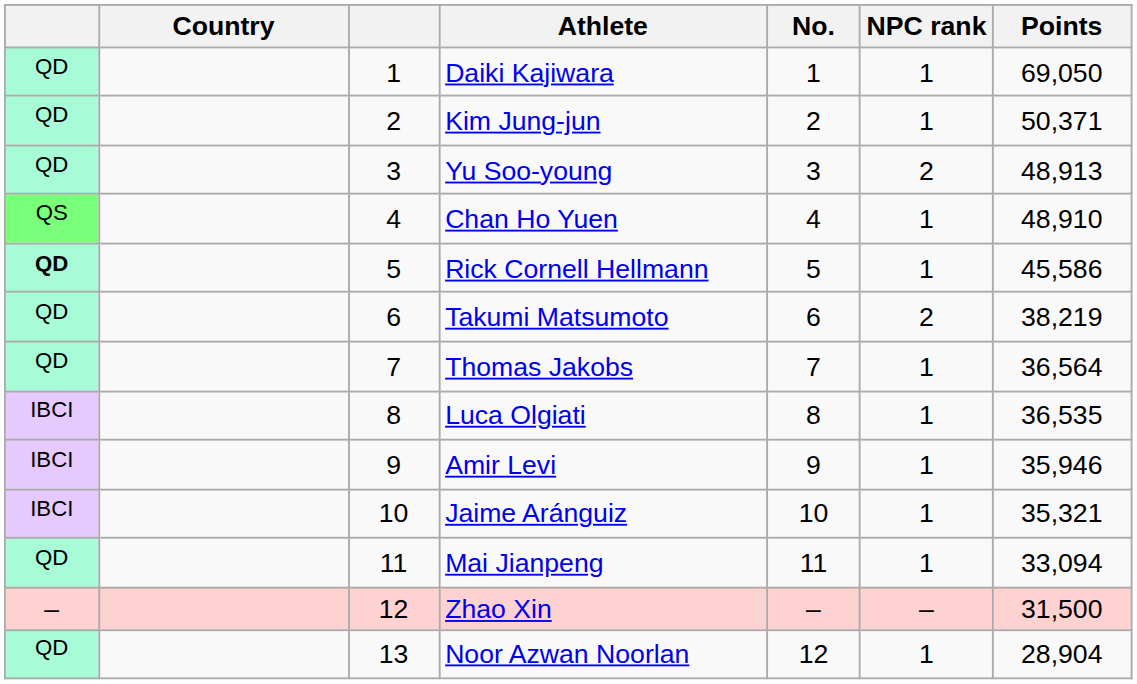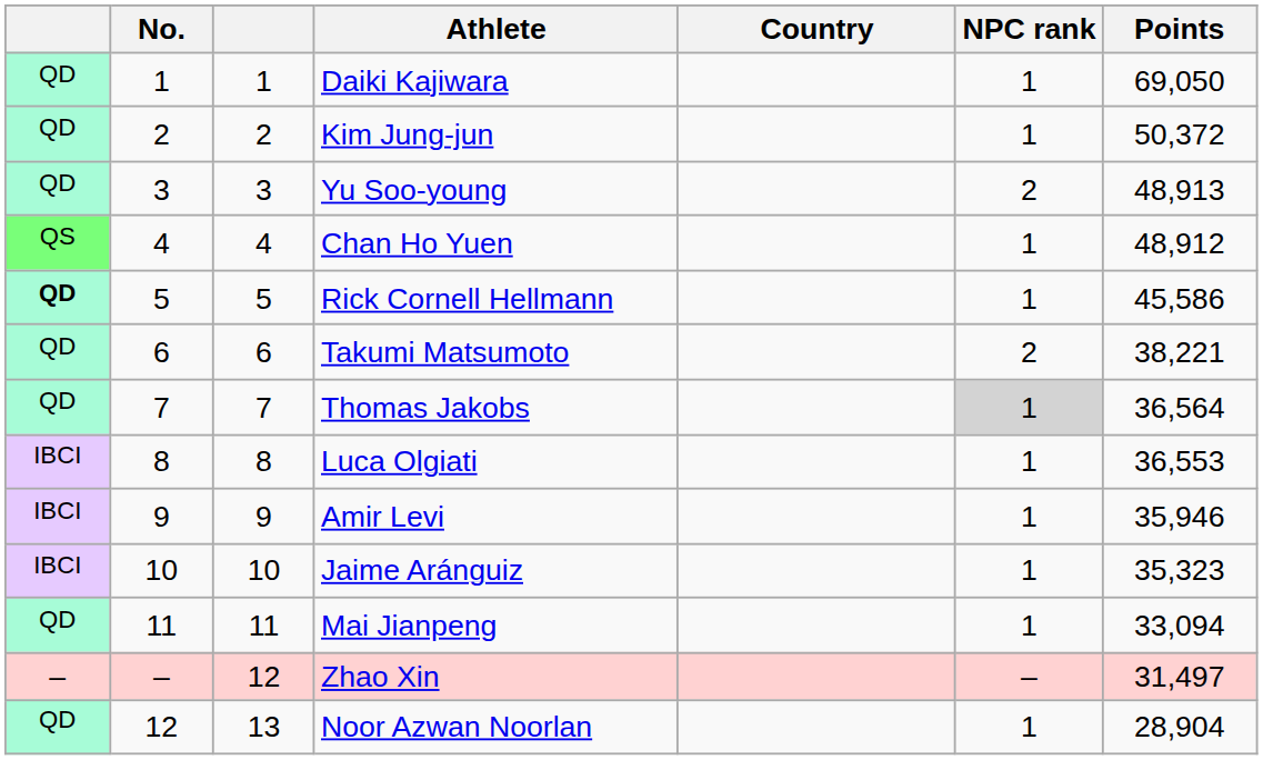 <table class="wikitable" style="font-size:90%; text-align:center">
 <tr>
 <th width="50"></th>
-<th width="150">Country</th>
+<th width="50">No.</th>
 <th width="50"></th>
 <th width="200">Athlete</th>
-<th width="50">No.</th>
+<th width="150">Country</th>
 <th width="75">NPC rank</th>
 <th width="75">Points</th>
 </tr>
 <tr>
 <td bgcolor="#A7FCD7"><sup>QD</sup></td>
-<td align="left"></td>
+<td>1</td>
 <td>1</td>
 <td align="left"><a href='#'>Daiki Kajiwara</a></td>
-<td>1</td>
+<td align="left"></td>
 <td>1</td>
 <td>69,050</td>
 </tr>
 <tr>
 <td bgcolor="#A7FCD7"><sup>QD</sup></td>
-<td align="left"></td>
+<td>2</td>
 <td>2</td>
 <td align="left"><a href='#'>Kim Jung-jun</a></td>
-<td>2</td>
+<td align="left"></td>
 <td>1</td>
-<td>50,371</td>
+<td>50,372</td>
 </tr>
 <tr>
 <td bgcolor="#A7FCD7"><sup>QD</sup></td>
-<td align="left"></td>
+<td>3</td>
 <td>3</td>
 <td align="left"><a href='#'>Yu Soo-young</a></td>
-<td>3</td>
+<td align="left"></td>
 <td>2</td>
 <td>48,913</td>
 </tr>
 <tr>
 <td bgcolor="#79FF79"><sup>QS</sup></td>
-<td align="left"></td>
+<td>4</td>
 <td>4</td>
 <td align="left"><a href='#'>Chan Ho Yuen</a></td>
-<td>4</td>
+<td align="left"></td>
 <td>1</td>
-<td>48,910</td>
+<td>48,912</td>
 </tr>
 <tr>
 <td bgcolor="#A7FCD7"><strong><sup>QD</sup></strong></td>
-<td align="left"></td>
+<td>5</td>
 <td>5</td>
 <td align="left"><a href='#'>Rick Cornell Hellmann</a></td>
-<td>5</td>
+<td align="left"></td>
 <td>1</td>
 <td>45,586</td>
 </tr>
 <tr>
 <td bgcolor="#A7FCD7"><sup>QD</sup></td>
-<td align="left"></td>
+<td>6</td>
 <td>6</td>
 <td align="left"><a href='#'>Takumi Matsumoto</a></td>
-<td>6</td>
+<td align="left"></td>
 <td>2</td>
-<td>38,219</td>
+<td>38,221</td>
 </tr>
 <tr>
 <td bgcolor="#A7FCD7"><sup>QD</sup></td>
-<td align="left"></td>
+<td>7</td>
 <td>7</td>
 <td align="left"><a href='#'>Thomas Jakobs</a></td>
-<td>7</td>
-<td>1</td>
+<td align="left"></td>
+<td style="background: lightgrey;">1</td>
 <td>36,564</td>
 </tr>
 <tr>
 <td bgcolor="#E6CAFF"><sup>IBCI</sup></td>
-<td align="left"></td>
+<td>8</td>
 <td>8</td>
 <td align="left"><a href='#'>Luca Olgiati</a></td>
-<td>8</td>
+<td align="left"></td>
 <td>1</td>
-<td>36,535</td>
+<td>36,553</td>
 </tr>
 <tr>
 <td bgcolor="#E6CAFF"><sup>IBCI</sup></td>
-<td align="left"></td>
+<td>9</td>
 <td>9</td>
 <td align="left"><a href='#'>Amir Levi</a></td>
-<td>9</td>
+<td align="left"></td>
 <td>1</td>
 <td>35,946</td>
 </tr>
 <tr>
 <td bgcolor="#E6CAFF"><sup>IBCI</sup></td>
-<td align="left"></td>
+<td>10</td>
 <td>10</td>
 <td align="left"><a href='#'>Jaime Aránguiz</a></td>
-<td>10</td>
+<td align="left"></td>
 <td>1</td>
-<td>35,321</td>
+<td>35,323</td>
 </tr>
 <tr>
 <td bgcolor="#A7FCD7"><sup>QD</sup></td>
-<td align="left"></td>
+<td>11</td>
 <td>11</td>
 <td align="left"><a href='#'>Mai Jianpeng</a></td>
-<td>11</td>
+<td align="left"></td>
 <td>1</td>
 <td>33,094</td>
 </tr>
 <tr bgcolor="#FFD2D2">
 <td>–</td>
-<td align="left"></td>
+<td>–</td>
 <td>12</td>
 <td align="left"><a href='#'>Zhao Xin</a></td>
+<td align="left"></td>
 <td>–</td>
-<td>–</td>
-<td>31,500</td>
+<td>31,497</td>
 </tr>
 <tr>
 <td bgcolor="#A7FCD7"><sup>QD</sup></td>
-<td align="left"></td>
+<td>12</td>
 <td>13</td>
 <td align="left"><a href='#'>Noor Azwan Noorlan</a></td>
-<td>12</td>
+<td align="left"></td>
 <td>1</td>
 <td>28,904</td>
 </tr>
 </table>
